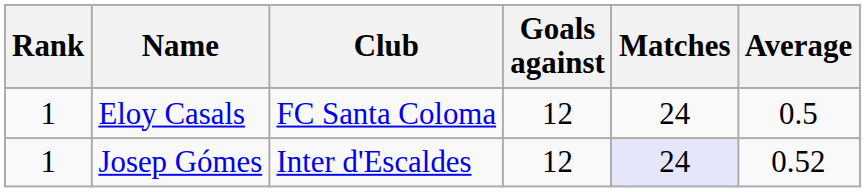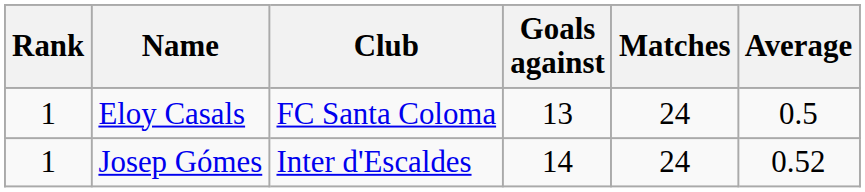 <table class="wikitable" style="text-align:center">
 <tr>
 <th>Rank</th>
 <th>Name</th>
 <th>Club</th>
 <th>Goals <br> against</th>
 <th>Matches</th>
 <th>Average</th>
 </tr>
 <tr>
 <td>1</td>
 <td align=left> <a href='#'>Eloy Casals</a></td>
 <td align=left><a href='#'>FC Santa Coloma</a></td>
-<td>12</td>
+<td>13</td>
 <td>24</td>
 <td>0.5</td>
 </tr>
 <tr>
 <td>1</td>
 <td align=left> <a href='#'>Josep Gómes</a></td>
 <td align=left><a href='#'>Inter d'Escaldes</a></td>
-<td>12</td>
-<td style="background: lavender;">24</td>
+<td>14</td>
+<td>24</td>
 <td>0.52</td>
 </tr>
 </table>
